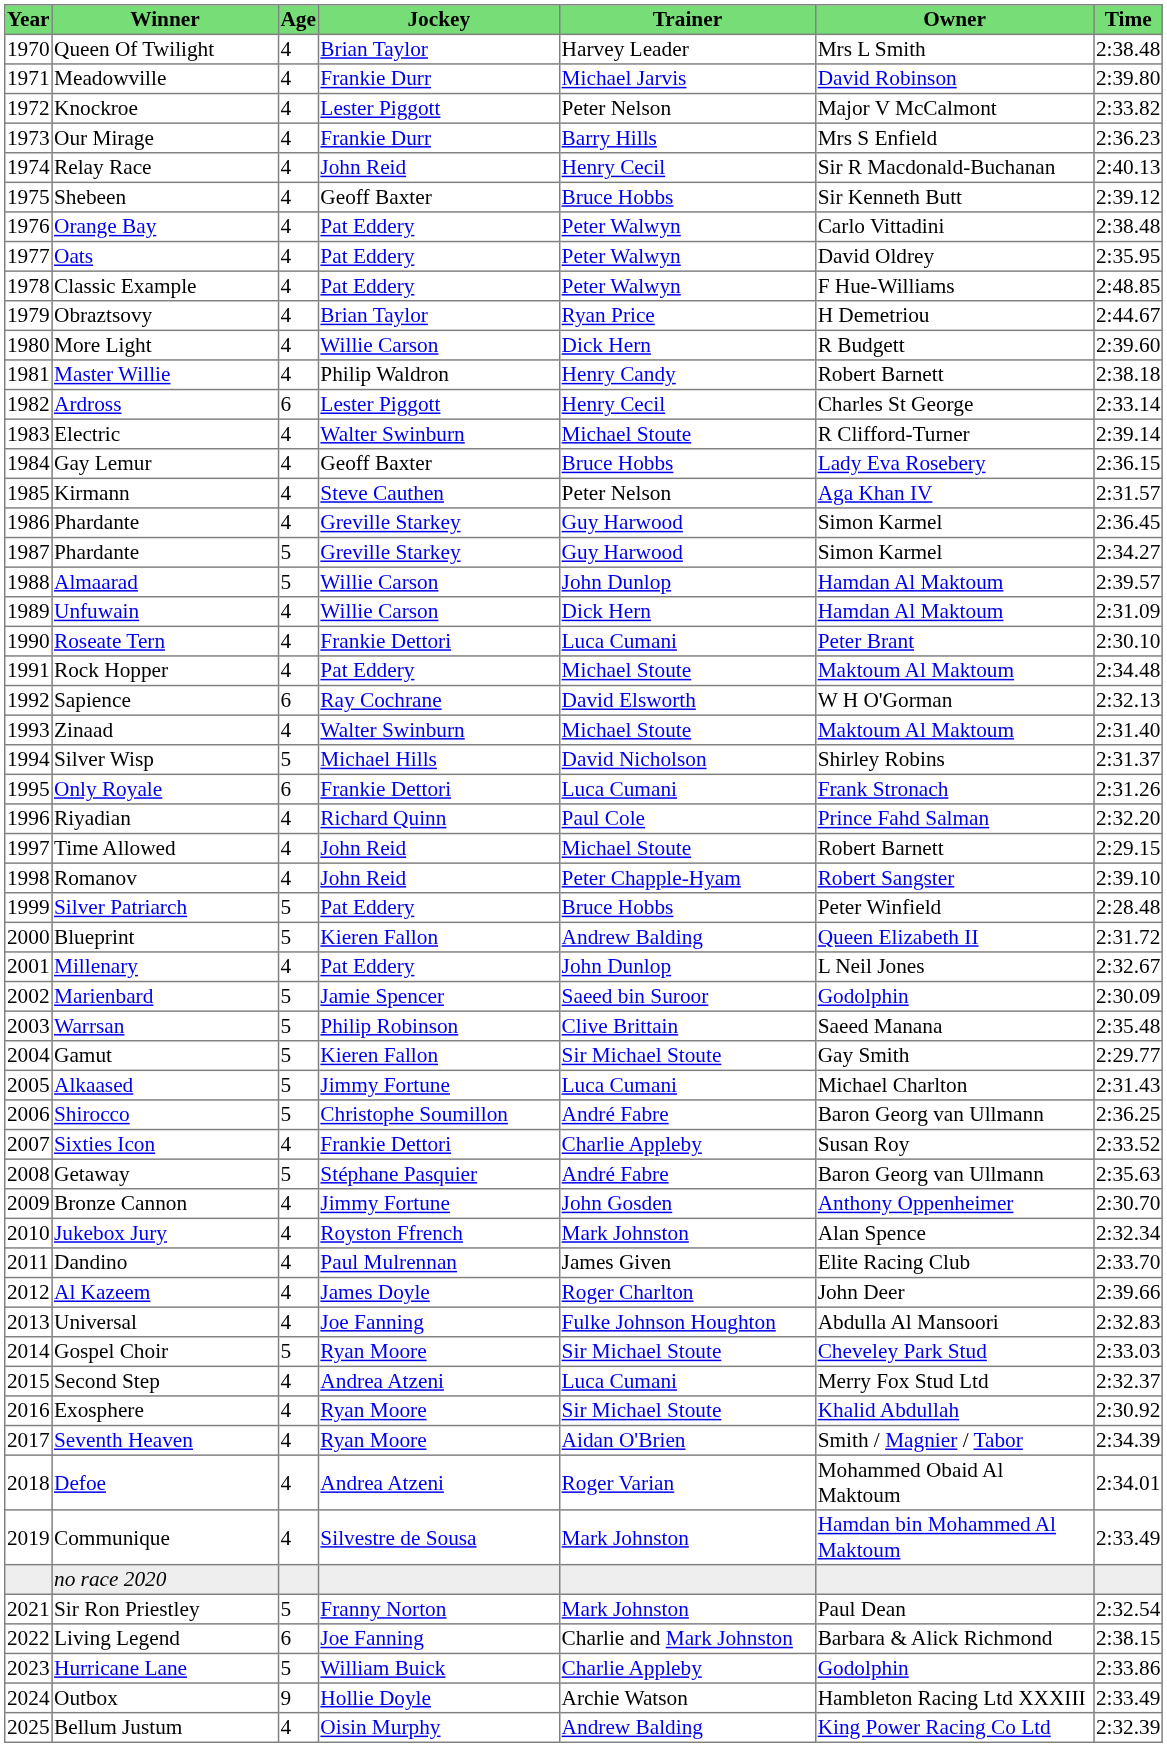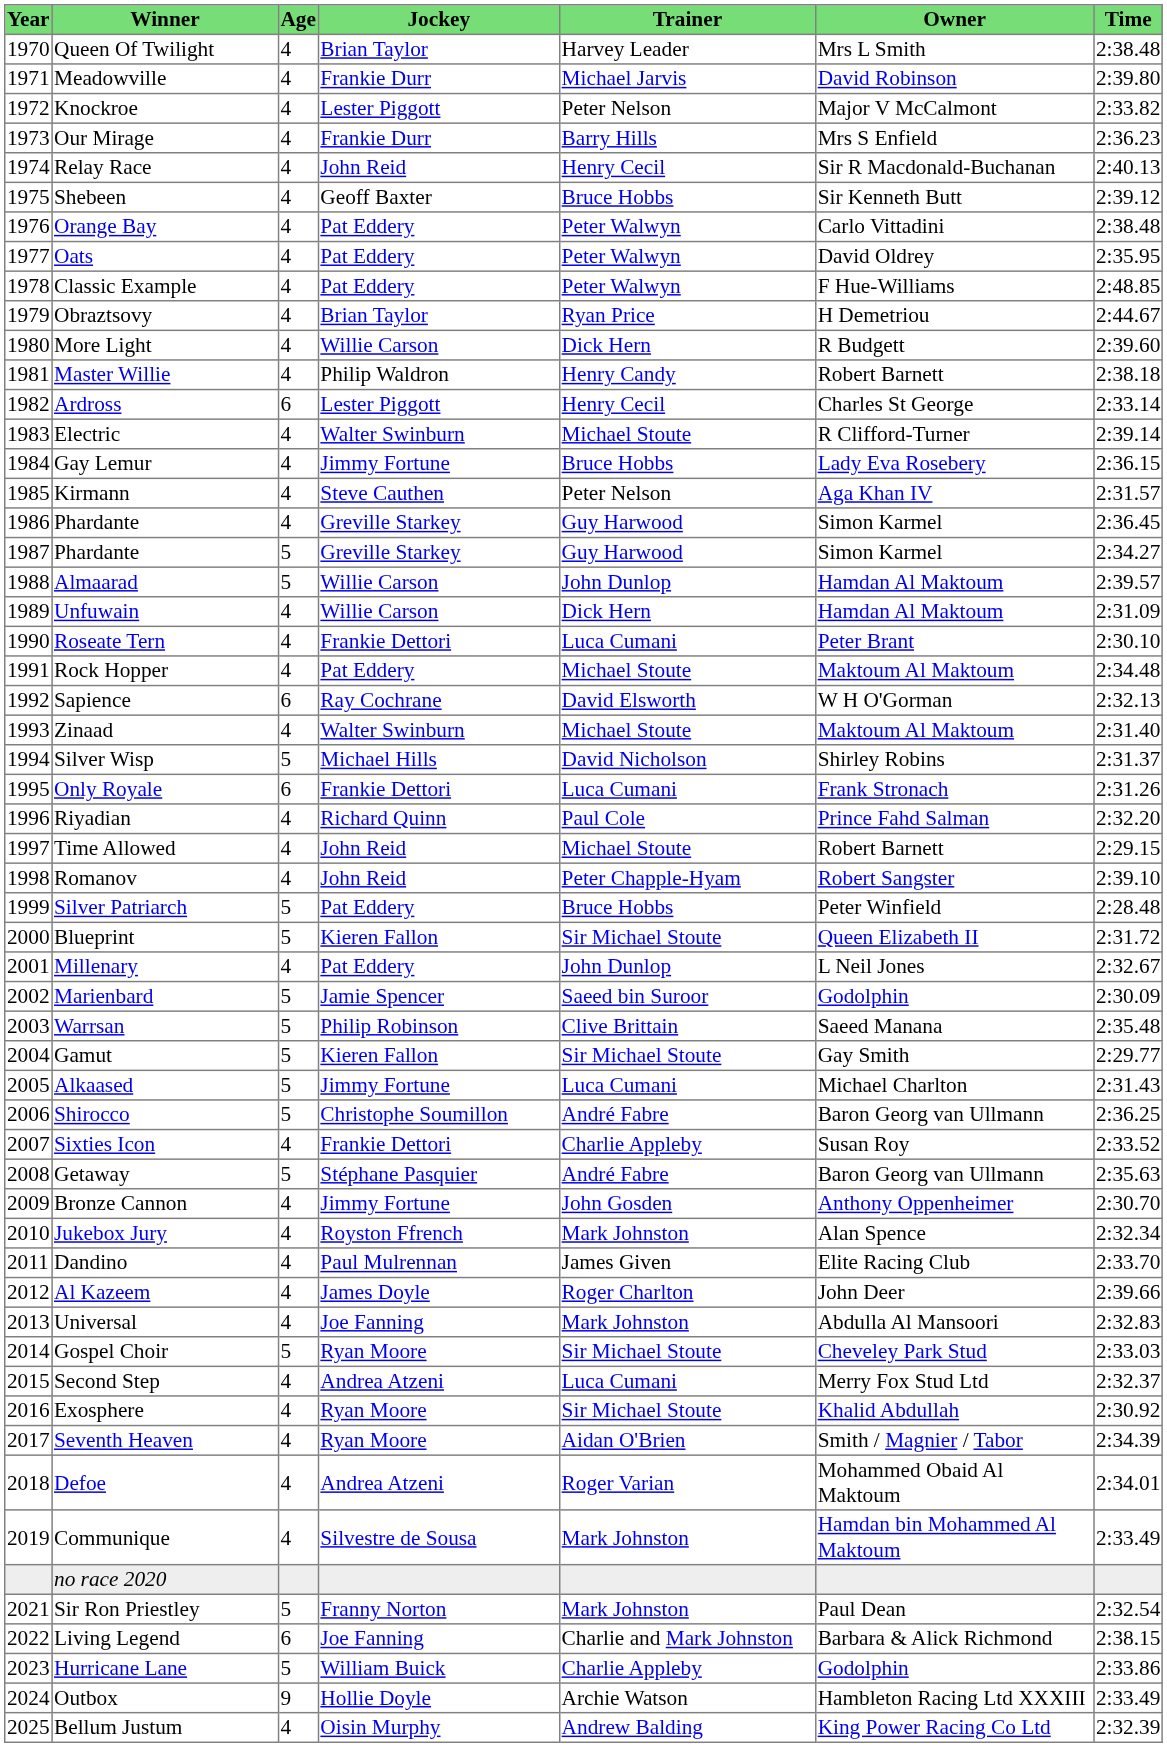 <table class = "sortable" | border="1" style="border-collapse: collapse; font-size:90%">
 <tr bgcolor="#77dd77" align="center">
 <th>Year</th>
 <th>Winner</th>
 <th>Age</th>
 <th>Jockey</th>
 <th>Trainer</th>
 <th>Owner</th>
 <th>Time</th>
 </tr>
 <tr>
 <td>1970</td>
 <td width=150px>Queen Of Twilight</td>
 <td>4</td>
 <td width=160px><a href='#'>Brian Taylor</a></td>
 <td width=170px>Harvey Leader</td>
 <td width=185px>Mrs L Smith</td>
 <td>2:38.48</td>
 </tr>
 <tr>
 <td>1971</td>
 <td>Meadowville</td>
 <td>4</td>
 <td><a href='#'>Frankie Durr</a></td>
 <td><a href='#'>Michael Jarvis</a></td>
 <td><a href='#'>David Robinson</a></td>
 <td>2:39.80</td>
 </tr>
 <tr>
 <td>1972</td>
 <td>Knockroe</td>
 <td>4</td>
 <td><a href='#'>Lester Piggott</a></td>
 <td>Peter Nelson</td>
 <td>Major V McCalmont</td>
 <td>2:33.82</td>
 </tr>
 <tr>
 <td>1973</td>
 <td>Our Mirage</td>
 <td>4</td>
 <td><a href='#'>Frankie Durr</a></td>
 <td><a href='#'>Barry Hills</a></td>
 <td>Mrs S Enfield</td>
 <td>2:36.23</td>
 </tr>
 <tr>
 <td>1974</td>
 <td>Relay Race</td>
 <td>4</td>
 <td><a href='#'>John Reid</a></td>
 <td><a href='#'>Henry Cecil</a></td>
 <td>Sir R Macdonald-Buchanan</td>
 <td>2:40.13</td>
 </tr>
 <tr>
 <td>1975</td>
 <td>Shebeen</td>
 <td>4</td>
 <td>Geoff Baxter</td>
 <td><a href='#'>Bruce Hobbs</a></td>
 <td>Sir Kenneth Butt</td>
 <td>2:39.12</td>
 </tr>
 <tr>
 <td>1976</td>
 <td><a href='#'>Orange Bay</a></td>
 <td>4</td>
 <td><a href='#'>Pat Eddery</a></td>
 <td><a href='#'>Peter Walwyn</a></td>
 <td>Carlo Vittadini</td>
 <td>2:38.48</td>
 </tr>
 <tr>
 <td>1977</td>
 <td><a href='#'>Oats</a></td>
 <td>4</td>
 <td><a href='#'>Pat Eddery</a></td>
 <td><a href='#'>Peter Walwyn</a></td>
 <td>David Oldrey</td>
 <td>2:35.95</td>
 </tr>
 <tr>
 <td>1978</td>
 <td>Classic Example</td>
 <td>4</td>
 <td><a href='#'>Pat Eddery</a></td>
 <td><a href='#'>Peter Walwyn</a></td>
 <td>F Hue-Williams</td>
 <td>2:48.85</td>
 </tr>
 <tr>
 <td>1979</td>
 <td>Obraztsovy</td>
 <td>4</td>
 <td><a href='#'>Brian Taylor</a></td>
 <td><a href='#'>Ryan Price</a></td>
 <td>H Demetriou</td>
 <td>2:44.67</td>
 </tr>
 <tr>
 <td>1980</td>
 <td>More Light</td>
 <td>4</td>
 <td><a href='#'>Willie Carson</a></td>
 <td><a href='#'>Dick Hern</a></td>
 <td>R Budgett</td>
 <td>2:39.60</td>
 </tr>
 <tr>
 <td>1981</td>
 <td><a href='#'>Master Willie</a></td>
 <td>4</td>
 <td>Philip Waldron</td>
 <td><a href='#'>Henry Candy</a></td>
 <td>Robert Barnett</td>
 <td>2:38.18</td>
 </tr>
 <tr>
 <td>1982</td>
 <td><a href='#'>Ardross</a></td>
 <td>6</td>
 <td><a href='#'>Lester Piggott</a></td>
 <td><a href='#'>Henry Cecil</a></td>
 <td>Charles St George</td>
 <td>2:33.14</td>
 </tr>
 <tr>
 <td>1983</td>
 <td>Electric</td>
 <td>4</td>
 <td><a href='#'>Walter Swinburn</a></td>
 <td><a href='#'>Michael Stoute</a></td>
 <td>R Clifford-Turner</td>
 <td>2:39.14</td>
 </tr>
 <tr>
 <td>1984</td>
 <td>Gay Lemur</td>
 <td>4</td>
-<td>Geoff Baxter</td>
+<td><a href='#'>Jimmy Fortune</a></td>
 <td><a href='#'>Bruce Hobbs</a></td>
 <td><a href='#'>Lady Eva Rosebery</a></td>
 <td>2:36.15</td>
 </tr>
 <tr>
 <td>1985</td>
 <td>Kirmann</td>
 <td>4</td>
 <td><a href='#'>Steve Cauthen</a></td>
 <td>Peter Nelson</td>
 <td><a href='#'>Aga Khan IV</a></td>
 <td>2:31.57</td>
 </tr>
 <tr>
 <td>1986</td>
 <td>Phardante</td>
 <td>4</td>
 <td><a href='#'>Greville Starkey</a></td>
 <td><a href='#'>Guy Harwood</a></td>
 <td>Simon Karmel</td>
 <td>2:36.45</td>
 </tr>
 <tr>
 <td>1987</td>
 <td>Phardante</td>
 <td>5</td>
 <td><a href='#'>Greville Starkey</a></td>
 <td><a href='#'>Guy Harwood</a></td>
 <td>Simon Karmel</td>
 <td>2:34.27</td>
 </tr>
 <tr>
 <td>1988</td>
 <td><a href='#'>Almaarad</a></td>
 <td>5</td>
 <td><a href='#'>Willie Carson</a></td>
 <td><a href='#'>John Dunlop</a></td>
 <td><a href='#'>Hamdan Al Maktoum</a></td>
 <td>2:39.57</td>
 </tr>
 <tr>
 <td>1989</td>
 <td><a href='#'>Unfuwain</a></td>
 <td>4</td>
 <td><a href='#'>Willie Carson</a></td>
 <td><a href='#'>Dick Hern</a></td>
 <td><a href='#'>Hamdan Al Maktoum</a></td>
 <td>2:31.09</td>
 </tr>
 <tr>
 <td>1990</td>
 <td><a href='#'>Roseate Tern</a></td>
 <td>4</td>
 <td><a href='#'>Frankie Dettori</a></td>
 <td><a href='#'>Luca Cumani</a></td>
 <td><a href='#'>Peter Brant</a></td>
 <td>2:30.10</td>
 </tr>
 <tr>
 <td>1991</td>
 <td>Rock Hopper</td>
 <td>4</td>
 <td><a href='#'>Pat Eddery</a></td>
 <td><a href='#'>Michael Stoute</a></td>
 <td><a href='#'>Maktoum Al Maktoum</a></td>
 <td>2:34.48</td>
 </tr>
 <tr>
 <td>1992</td>
 <td>Sapience</td>
 <td>6</td>
 <td><a href='#'>Ray Cochrane</a></td>
 <td><a href='#'>David Elsworth</a></td>
 <td>W H O'Gorman</td>
 <td>2:32.13</td>
 </tr>
 <tr>
 <td>1993</td>
 <td>Zinaad</td>
 <td>4</td>
 <td><a href='#'>Walter Swinburn</a></td>
 <td><a href='#'>Michael Stoute</a></td>
 <td><a href='#'>Maktoum Al Maktoum</a></td>
 <td>2:31.40</td>
 </tr>
 <tr>
 <td>1994</td>
 <td>Silver Wisp</td>
 <td>5</td>
 <td><a href='#'>Michael Hills</a></td>
 <td><a href='#'>David Nicholson</a></td>
 <td>Shirley Robins</td>
 <td>2:31.37</td>
 </tr>
 <tr>
 <td>1995</td>
 <td><a href='#'>Only Royale</a></td>
 <td>6</td>
 <td><a href='#'>Frankie Dettori</a></td>
 <td><a href='#'>Luca Cumani</a></td>
 <td><a href='#'>Frank Stronach</a></td>
 <td>2:31.26</td>
 </tr>
 <tr>
 <td>1996</td>
 <td>Riyadian</td>
 <td>4</td>
 <td><a href='#'>Richard Quinn</a></td>
 <td><a href='#'>Paul Cole</a></td>
 <td><a href='#'>Prince Fahd Salman</a></td>
 <td>2:32.20</td>
 </tr>
 <tr>
 <td>1997</td>
 <td>Time Allowed</td>
 <td>4</td>
 <td><a href='#'>John Reid</a></td>
 <td><a href='#'>Michael Stoute</a></td>
 <td>Robert Barnett</td>
 <td>2:29.15</td>
 </tr>
 <tr>
 <td>1998</td>
 <td>Romanov</td>
 <td>4</td>
 <td><a href='#'>John Reid</a></td>
 <td><a href='#'>Peter Chapple-Hyam</a></td>
 <td><a href='#'>Robert Sangster</a></td>
 <td>2:39.10</td>
 </tr>
 <tr>
 <td>1999</td>
 <td><a href='#'>Silver Patriarch</a></td>
 <td>5</td>
 <td><a href='#'>Pat Eddery</a></td>
 <td><a href='#'>Bruce Hobbs</a></td>
 <td>Peter Winfield</td>
 <td>2:28.48</td>
 </tr>
 <tr>
 <td>2000</td>
 <td>Blueprint</td>
 <td>5</td>
 <td><a href='#'>Kieren Fallon</a></td>
-<td><a href='#'>Andrew Balding</a></td>
+<td><a href='#'>Sir Michael Stoute</a></td>
 <td><a href='#'>Queen Elizabeth II</a></td>
 <td>2:31.72</td>
 </tr>
 <tr>
 <td>2001</td>
 <td><a href='#'>Millenary</a></td>
 <td>4</td>
 <td><a href='#'>Pat Eddery</a></td>
 <td><a href='#'>John Dunlop</a></td>
 <td>L Neil Jones</td>
 <td>2:32.67</td>
 </tr>
 <tr>
 <td>2002</td>
 <td><a href='#'>Marienbard</a></td>
 <td>5</td>
 <td><a href='#'>Jamie Spencer</a></td>
 <td><a href='#'>Saeed bin Suroor</a></td>
 <td><a href='#'>Godolphin</a></td>
 <td>2:30.09</td>
 </tr>
 <tr>
 <td>2003</td>
 <td><a href='#'>Warrsan</a></td>
 <td>5</td>
 <td><a href='#'>Philip Robinson</a></td>
 <td><a href='#'>Clive Brittain</a></td>
 <td>Saeed Manana</td>
 <td>2:35.48</td>
 </tr>
 <tr>
 <td>2004</td>
 <td>Gamut</td>
 <td>5</td>
 <td><a href='#'>Kieren Fallon</a></td>
 <td><a href='#'>Sir Michael Stoute</a></td>
 <td>Gay Smith</td>
 <td>2:29.77</td>
 </tr>
 <tr>
 <td>2005</td>
 <td><a href='#'>Alkaased</a></td>
 <td>5</td>
 <td><a href='#'>Jimmy Fortune</a></td>
 <td><a href='#'>Luca Cumani</a></td>
 <td>Michael Charlton</td>
 <td>2:31.43</td>
 </tr>
 <tr>
 <td>2006</td>
 <td><a href='#'>Shirocco</a></td>
 <td>5</td>
 <td><a href='#'>Christophe Soumillon</a></td>
 <td><a href='#'>André Fabre</a></td>
 <td>Baron Georg van Ullmann</td>
 <td>2:36.25</td>
 </tr>
 <tr>
 <td>2007</td>
 <td><a href='#'>Sixties Icon</a></td>
 <td>4</td>
 <td><a href='#'>Frankie Dettori</a></td>
 <td><a href='#'>Charlie Appleby</a></td>
 <td>Susan Roy</td>
 <td>2:33.52</td>
 </tr>
 <tr>
 <td>2008</td>
 <td>Getaway</td>
 <td>5</td>
 <td><a href='#'>Stéphane Pasquier</a></td>
 <td><a href='#'>André Fabre</a></td>
 <td>Baron Georg van Ullmann</td>
 <td>2:35.63</td>
 </tr>
 <tr>
 <td>2009</td>
 <td>Bronze Cannon</td>
 <td>4</td>
 <td><a href='#'>Jimmy Fortune</a></td>
 <td><a href='#'>John Gosden</a></td>
 <td><a href='#'>Anthony Oppenheimer</a></td>
 <td>2:30.70</td>
 </tr>
 <tr>
 <td>2010</td>
 <td><a href='#'>Jukebox Jury</a></td>
 <td>4</td>
 <td><a href='#'>Royston Ffrench</a></td>
 <td><a href='#'>Mark Johnston</a></td>
 <td>Alan Spence</td>
 <td>2:32.34</td>
 </tr>
 <tr>
 <td>2011</td>
 <td>Dandino</td>
 <td>4</td>
 <td><a href='#'>Paul Mulrennan</a></td>
 <td>James Given</td>
 <td>Elite Racing Club</td>
 <td>2:33.70</td>
 </tr>
 <tr>
 <td>2012</td>
 <td><a href='#'>Al Kazeem</a></td>
 <td>4</td>
 <td><a href='#'>James Doyle</a></td>
 <td><a href='#'>Roger Charlton</a></td>
 <td>John Deer</td>
 <td>2:39.66</td>
 </tr>
 <tr>
 <td>2013</td>
 <td>Universal</td>
 <td>4</td>
 <td><a href='#'>Joe Fanning</a></td>
-<td><a href='#'>Fulke Johnson Houghton</a></td>
+<td><a href='#'>Mark Johnston</a></td>
 <td>Abdulla Al Mansoori</td>
 <td>2:32.83</td>
 </tr>
 <tr>
 <td>2014</td>
 <td>Gospel Choir</td>
 <td>5</td>
 <td><a href='#'>Ryan Moore</a></td>
 <td><a href='#'>Sir Michael Stoute</a></td>
 <td><a href='#'>Cheveley Park Stud</a></td>
 <td>2:33.03</td>
 </tr>
 <tr>
 <td>2015</td>
 <td>Second Step</td>
 <td>4</td>
 <td><a href='#'>Andrea Atzeni</a></td>
 <td><a href='#'>Luca Cumani</a></td>
 <td>Merry Fox Stud Ltd</td>
 <td>2:32.37</td>
 </tr>
 <tr>
 <td>2016</td>
 <td>Exosphere</td>
 <td>4</td>
 <td><a href='#'>Ryan Moore</a></td>
 <td><a href='#'>Sir Michael Stoute</a></td>
 <td><a href='#'>Khalid Abdullah</a></td>
 <td>2:30.92</td>
 </tr>
 <tr>
 <td>2017</td>
 <td><a href='#'>Seventh Heaven</a></td>
 <td>4</td>
 <td><a href='#'>Ryan Moore</a></td>
 <td><a href='#'>Aidan O'Brien</a></td>
 <td>Smith / <a href='#'>Magnier</a> / <a href='#'>Tabor</a></td>
 <td>2:34.39</td>
 </tr>
 <tr>
 <td>2018</td>
 <td><a href='#'>Defoe</a></td>
 <td>4</td>
 <td><a href='#'>Andrea Atzeni</a></td>
 <td><a href='#'>Roger Varian</a></td>
 <td>Mohammed Obaid Al Maktoum</td>
 <td>2:34.01</td>
 </tr>
 <tr>
 <td>2019</td>
 <td>Communique</td>
 <td>4</td>
 <td><a href='#'>Silvestre de Sousa</a></td>
 <td><a href='#'>Mark Johnston</a></td>
 <td><a href='#'>Hamdan bin Mohammed Al Maktoum</a></td>
 <td>2:33.49</td>
 </tr>
 <tr bgcolor="#eeeeee">
 <td data-sort-value="2020"></td>
 <td><em>no race 2020</em> </td>
 <td></td>
 <td></td>
 <td></td>
 <td></td>
 <td></td>
 </tr>
 <tr>
 <td>2021</td>
 <td>Sir Ron Priestley</td>
 <td>5</td>
 <td><a href='#'>Franny Norton</a></td>
 <td><a href='#'>Mark Johnston</a></td>
 <td>Paul Dean</td>
 <td>2:32.54</td>
 </tr>
 <tr>
 <td>2022</td>
 <td>Living Legend</td>
 <td>6</td>
 <td><a href='#'>Joe Fanning</a></td>
 <td>Charlie and <a href='#'>Mark Johnston</a></td>
 <td>Barbara & Alick Richmond</td>
 <td>2:38.15</td>
 </tr>
 <tr>
 <td>2023</td>
 <td><a href='#'>Hurricane Lane</a></td>
 <td>5</td>
 <td><a href='#'>William Buick</a></td>
 <td><a href='#'>Charlie Appleby</a></td>
 <td><a href='#'>Godolphin</a></td>
 <td>2:33.86</td>
 </tr>
 <tr>
 <td>2024</td>
 <td>Outbox</td>
 <td>9</td>
 <td><a href='#'>Hollie Doyle</a></td>
 <td>Archie Watson</td>
 <td>Hambleton Racing Ltd XXXIII</td>
 <td>2:33.49</td>
 </tr>
 <tr>
 <td>2025</td>
 <td>Bellum Justum</td>
 <td>4</td>
 <td><a href='#'>Oisin Murphy</a></td>
 <td><a href='#'>Andrew Balding</a></td>
 <td><a href='#'>King Power Racing Co Ltd</a></td>
 <td>2:32.39</td>
 </tr>
 </table>
